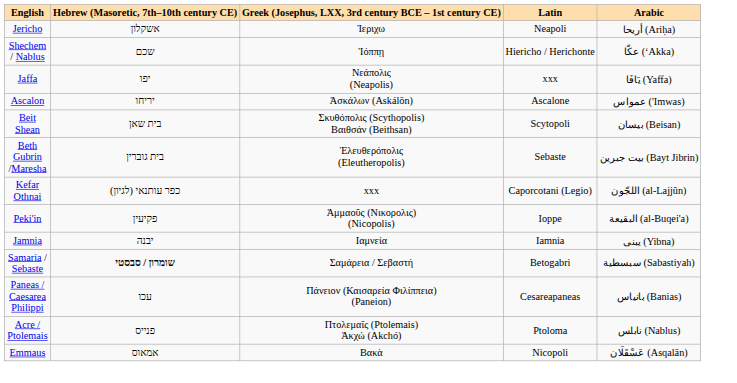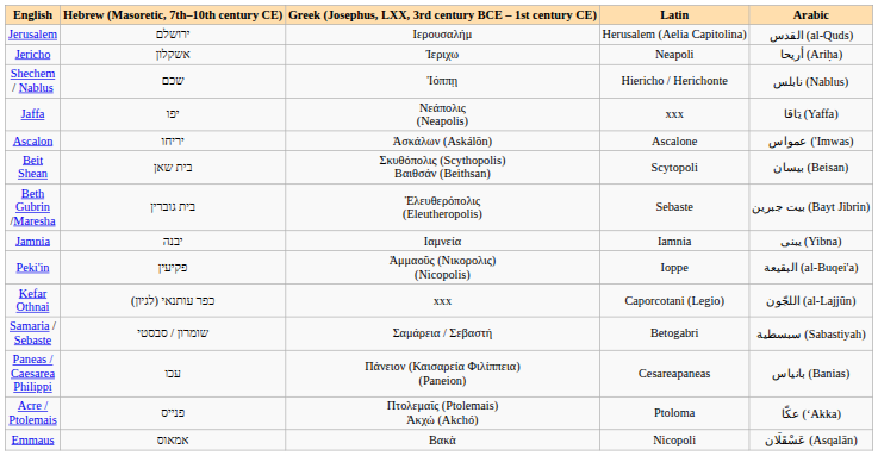 <table class="wikitable">
 <tr>
 <th style="background:Navajowhite; text-align:center; width:65px">English</th>
 <th style="background:Navajowhite; text-align:center">Hebrew (Masoretic, 7th–10th century CE)</th>
 <th style="background:Navajowhite; text-align:center">Greek (Josephus, LXX, 3rd century BCE – 1st century CE)</th>
 <th style="background:Navajowhite; text-align:center">Latin</th>
 <th style="background:Navajowhite; text-align:center">Arabic</th>
+</tr>
+<tr>
+<td style="text-align:center"><a href='#'>Jerusalem</a></td>
+<td style="text-align:center;">ירושלם</td>
+<td style="text-align:center;">Ιερουσαλήμ</td>
+<td style="text-align:center;">Herusalem (Aelia Capitolina)</td>
+<td style="text-align:center;">القدس (al-Quds)</td>
 </tr>
 <tr>
 <td style="text-align:center"><a href='#'>Jericho</a></td>
 <td style="text-align:center;">אשקלון</td>
 <td style="text-align:center;">Ίεριχω</td>
 <td style="text-align:center;">Neapoli</td>
 <td style="text-align:center;">أريحا (Ariḥa)</td>
 </tr>
 <tr>
 <td style="text-align:center"><a href='#'>Shechem</a> / <a href='#'>Nablus</a></td>
 <td style="text-align:center;">שכם</td>
 <td style="text-align:center;">Ἰόππῃ</td>
 <td style="text-align:center;">Hiericho / Herichonte</td>
-<td style="text-align:center;">عكّا (ʻAkka)</td>
+<td style="text-align:center;">نابلس (Nablus)</td>
 </tr>
 <tr>
 <td style="text-align:center"><a href='#'>Jaffa</a></td>
 <td style="text-align:center;">יפו</td>
 <td style="text-align:center;">Νεάπολις<br>(Neapolis)</td>
 <td style="text-align:center;">xxx</td>
 <td style="text-align:center;">يَافَا (Yaffa)</td>
 </tr>
 <tr>
 <td style="text-align:center"><a href='#'>Ascalon</a></td>
 <td style="text-align:center;">יריחו</td>
 <td style="text-align:center;">Ἀσκάλων (Askálōn)</td>
 <td style="text-align:center;">Ascalone</td>
 <td style="text-align:center;">عمواس ('Imwas)</td>
 </tr>
 <tr>
 <td style="text-align:center"><a href='#'>Beit Shean</a></td>
 <td style="text-align:center;">בית שאן</td>
 <td style="text-align:center;">Σκυθόπολις (Scythopolis)<br>Βαιθσάν (Beithsan)</td>
 <td style="text-align:center;">Scytopoli</td>
 <td style="text-align:center;">بيسان (Beisan)</td>
 </tr>
 <tr>
 <td style="text-align:center"><a href='#'>Beth Gubrin</a> /<a href='#'>Maresha</a></td>
 <td style="text-align:center;">בית גוברין</td>
 <td style="text-align:center;">Ἐλευθερόπολις<br>(Eleutheropolis)</td>
 <td style="text-align:center;">Sebaste</td>
 <td style="text-align:center;">بيت جبرين (Bayt Jibrin)</td>
 </tr>
 <tr>
-<td style="text-align:center"><a href='#'>Kefar Othnai</a></td>
-<td style="text-align:center;">(לגיון) כפר עותנאי</td>
-<td style="text-align:center;">xxx</td>
-<td style="text-align:center;">Caporcotani (Legio)</td>
-<td style="text-align:center;">اللجّون (al-Lajjûn)</td>
+<td style="text-align:center"><a href='#'>Jamnia</a></td>
+<td style="text-align:center;">יבנה</td>
+<td style="text-align:center;">Ιαμνεία</td>
+<td style="text-align:center;">Iamnia</td>
+<td style="text-align:center;">يبنى (Yibna)</td>
 </tr>
 <tr>
 <td style="text-align:center"><a href='#'>Peki'in</a></td>
 <td style="text-align:center;">פקיעין</td>
 <td style="text-align:center;">Ἀμμαοῦς (Νικορολις)<br>(Nicopolis)</td>
 <td style="text-align:center;">Ioppe</td>
 <td style="text-align:center;">البقيعة (al-Buqei'a)</td>
 </tr>
 <tr>
-<td style="text-align:center"><a href='#'>Jamnia</a></td>
-<td style="text-align:center;">יבנה</td>
-<td style="text-align:center;">Ιαμνεία</td>
-<td style="text-align:center;">Iamnia</td>
-<td style="text-align:center;">يبنى (Yibna)</td>
+<td style="text-align:center"><a href='#'>Kefar Othnai</a></td>
+<td style="text-align:center;">(לגיון) כפר עותנאי</td>
+<td style="text-align:center;">xxx</td>
+<td style="text-align:center;">Caporcotani (Legio)</td>
+<td style="text-align:center;">اللجّون (al-Lajjûn)</td>
 </tr>
 <tr>
 <td style="text-align:center"><a href='#'>Samaria</a> / <a href='#'>Sebaste</a></td>
-<td style="text-align:center;"><strong>שומרון / סבסטי</strong></td>
+<td style="text-align:center;">שומרון / סבסטי</td>
 <td style="text-align:center;">Σαμάρεια / Σεβαστή</td>
 <td style="text-align:center;">Betogabri</td>
 <td style="text-align:center;">سبسطية (Sabastiyah)</td>
 </tr>
 <tr>
 <td style="text-align:center"><a href='#'>Paneas / Caesarea Philippi</a></td>
 <td style="text-align:center;">עכו</td>
 <td style="text-align:center;">Πάνειον (Καισαρεία Φιλίππεια)<br>(Paneion)</td>
 <td style="text-align:center;">Cesareapaneas</td>
 <td style="text-align:center;">بانياس (Banias)</td>
 </tr>
 <tr>
 <td style="text-align:center"><a href='#'>Acre / Ptolemais</a></td>
 <td style="text-align:center;">פנייס</td>
 <td style="text-align:center;">Πτολεμαΐς (Ptolemais)<br>Ἀκχώ (Akchó)</td>
 <td style="text-align:center;">Ptoloma</td>
-<td style="text-align:center;">نابلس (Nablus)</td>
+<td style="text-align:center;">عكّا (ʻAkka)</td>
 </tr>
 <tr>
 <td style="text-align:center"><a href='#'>Emmaus</a></td>
 <td style="text-align:center;">אמאוס</td>
 <td style="text-align:center;">Βακὰ</td>
 <td style="text-align:center;">Nicopoli</td>
 <td style="text-align:center;">عَسْقَلَان (Asqalān)</td>
 </tr>
 </table>
